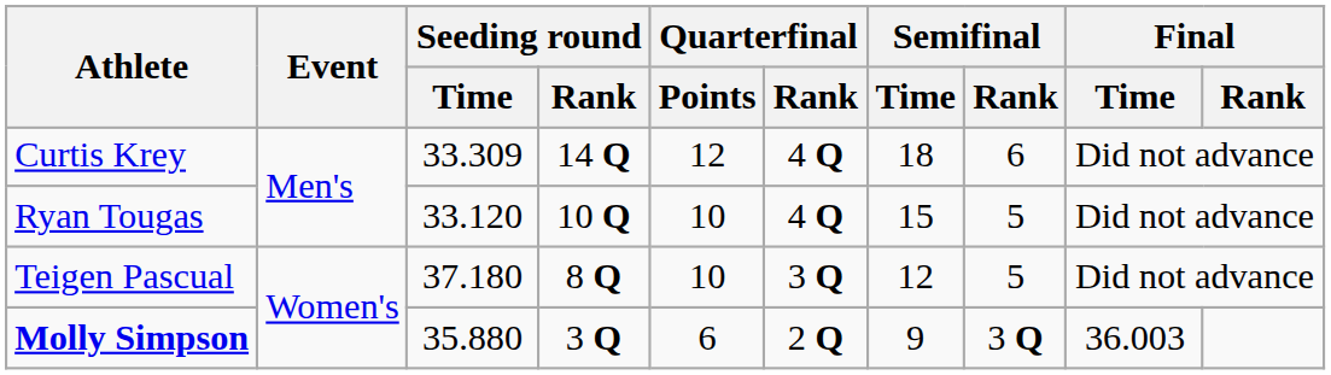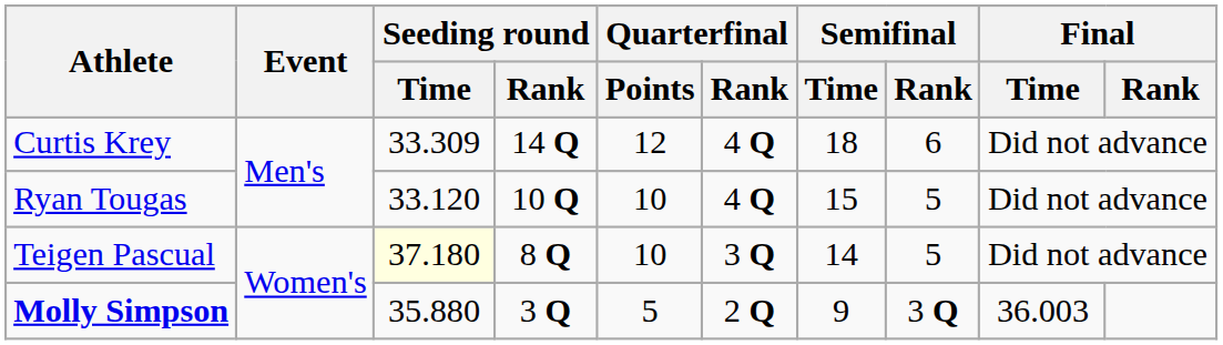 <table class="wikitable" border="1" style="font-size:90%">
 <tr>
 <th rowspan=2>Athlete</th>
 <th rowspan=2>Event</th>
 <th colspan=2>Seeding round</th>
 <th colspan=2>Quarterfinal</th>
 <th colspan=2>Semifinal</th>
 <th colspan=2>Final</th>
 </tr>
 <tr>
 <th>Time</th>
 <th>Rank</th>
 <th>Points</th>
 <th>Rank</th>
 <th>Time</th>
 <th>Rank</th>
 <th>Time</th>
 <th>Rank</th>
 </tr>
 <tr align=center>
 <td align=left><a href='#'>Curtis Krey</a></td>
 <td align=left rowspan=2><a href='#'>Men's</a></td>
 <td>33.309</td>
 <td>14 <strong>Q</strong></td>
 <td>12</td>
 <td>4 <strong>Q</strong></td>
 <td>18</td>
 <td>6</td>
 <td colspan=2>Did not advance</td>
 </tr>
 <tr align=center>
 <td align=left><a href='#'>Ryan Tougas</a></td>
 <td>33.120</td>
 <td>10 <strong>Q</strong></td>
 <td>10</td>
 <td>4 <strong>Q</strong></td>
 <td>15</td>
 <td>5</td>
 <td colspan=2>Did not advance</td>
 </tr>
 <tr align=center>
 <td align=left><a href='#'>Teigen Pascual</a></td>
 <td align=left rowspan=2><a href='#'>Women's</a></td>
-<td>37.180</td>
+<td style="background: lightyellow;">37.180</td>
 <td>8 <strong>Q</strong></td>
 <td>10</td>
 <td>3 <strong>Q</strong></td>
-<td>12</td>
+<td>14</td>
 <td>5</td>
 <td colspan=2>Did not advance</td>
 </tr>
 <tr align=center>
 <td align=left><strong><a href='#'>Molly Simpson</a></strong></td>
 <td>35.880</td>
 <td>3 <strong>Q</strong></td>
-<td>6</td>
+<td>5</td>
 <td>2 <strong>Q</strong></td>
 <td>9</td>
 <td>3 <strong>Q</strong></td>
 <td>36.003</td>
 <td></td>
 </tr>
 </table>
